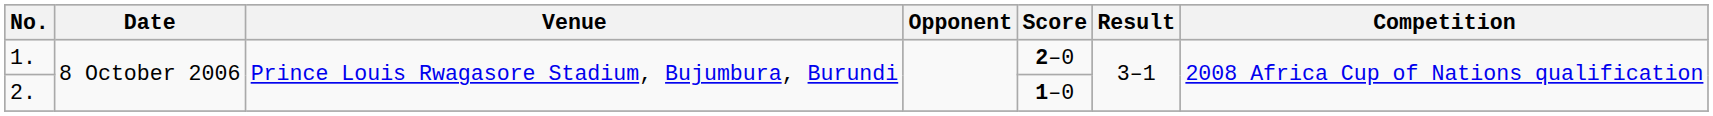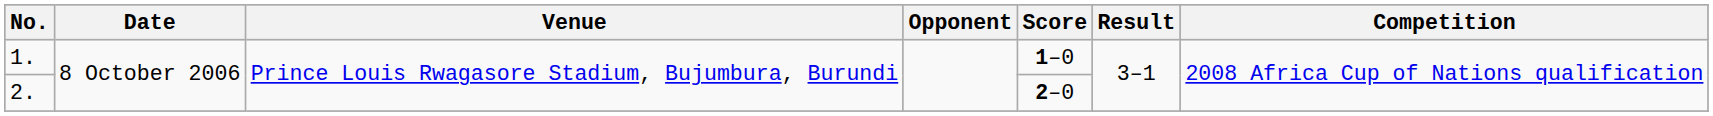 <table class="wikitable" style="font-size:100%;">
 <tr>
 <th>No.</th>
 <th>Date</th>
 <th>Venue</th>
 <th>Opponent</th>
 <th>Score</th>
 <th>Result</th>
 <th>Competition</th>
 </tr>
 <tr>
 <td>1.</td>
 <td rowspan="2">8 October 2006</td>
 <td rowspan="2"><a href='#'>Prince Louis Rwagasore Stadium</a>, <a href='#'>Bujumbura</a>, <a href='#'>Burundi</a></td>
 <td rowspan="2"></td>
-<td align=center><strong>2</strong>–0</td>
+<td align=center><strong>1</strong>–0</td>
 <td rowspan="2" style="text-align:center">3–1</td>
 <td rowspan="2"><a href='#'>2008 Africa Cup of Nations qualification</a></td>
 </tr>
 <tr>
 <td>2.</td>
-<td align=center><strong>1</strong>–0</td>
+<td align=center><strong>2</strong>–0</td>
 </tr>
 </table>
